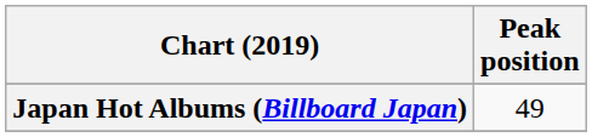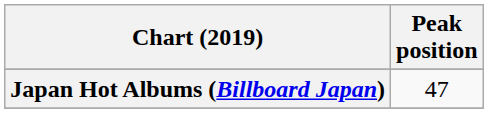 <table class="wikitable sortable plainrowheaders" style="text-align:center">
 <tr>
 <th scope="col">Chart (2019)</th>
 <th scope="col">Peak<br>position</th>
 </tr>
 <tr>
 </tr>
 <tr>
 </tr>
 <tr>
 </tr>
 <tr>
 </tr>
 <tr>
 </tr>
 <tr>
 </tr>
 <tr>
 </tr>
 <tr>
 </tr>
 <tr>
 <th scope="row">Japan Hot Albums (<em><a href='#'>Billboard Japan</a></em>)</th>
-<td>49</td>
+<td>47</td>
 </tr>
 <tr>
 </tr>
 <tr>
 </tr>
 <tr>
 </tr>
 <tr>
 </tr>
 <tr>
 </tr>
 <tr>
 </tr>
 <tr>
 </tr>
 <tr>
 </tr>
 <tr>
 </tr>
 </table>
